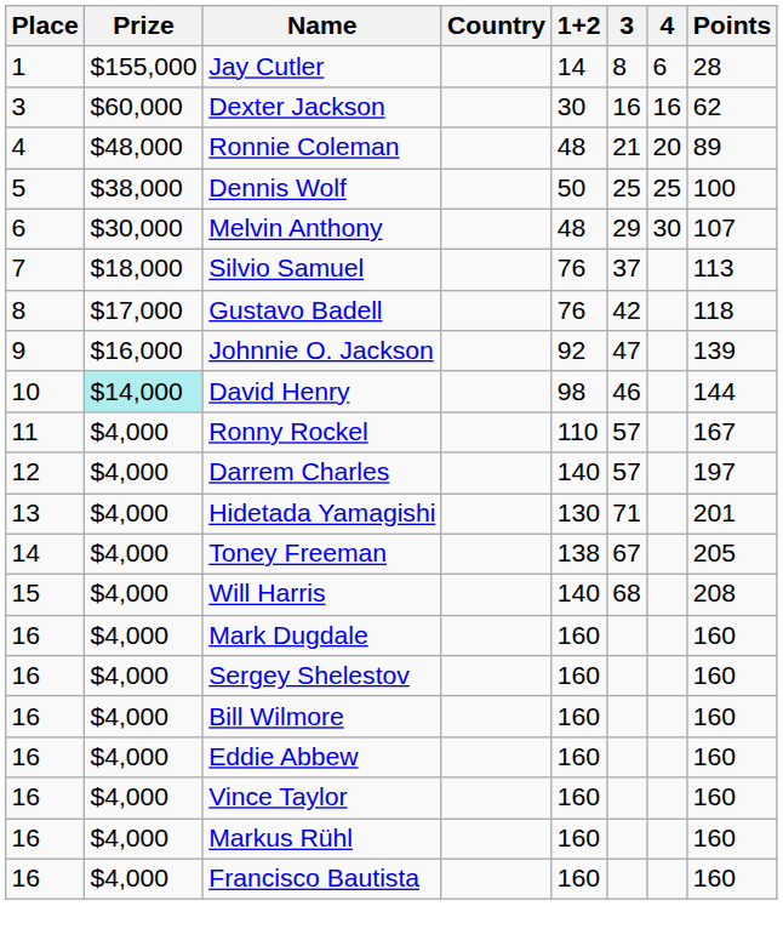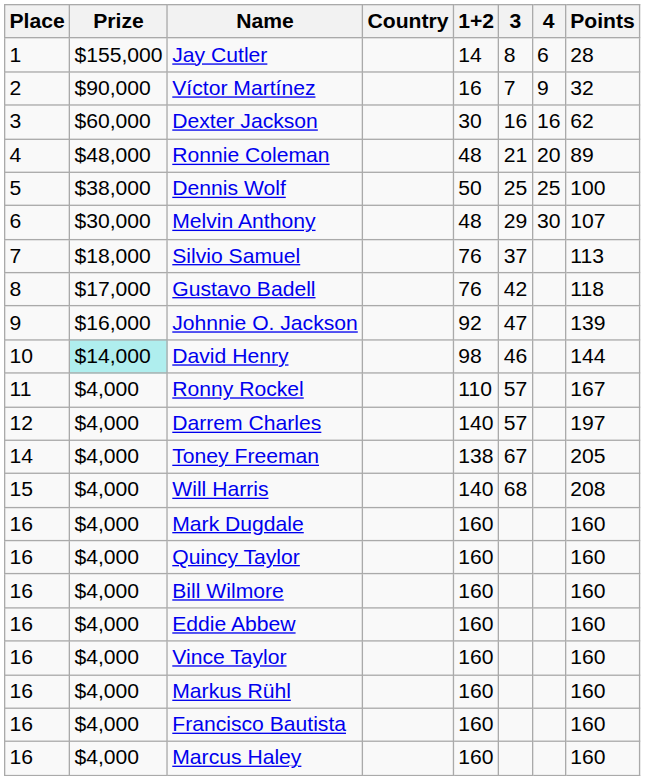 <table class="wikitable">
 <tr>
 <th>Place</th>
 <th>Prize</th>
 <th>Name</th>
 <th>Country</th>
 <th>1+2</th>
 <th>3</th>
 <th>4</th>
 <th>Points</th>
 </tr>
 <tr>
 <td>1</td>
 <td>$155,000</td>
 <td><a href='#'>Jay Cutler</a></td>
 <td></td>
 <td>14</td>
 <td>8</td>
 <td>6</td>
 <td>28</td>
+</tr>
+<tr>
+<td>2</td>
+<td>$90,000</td>
+<td><a href='#'>Víctor Martínez</a></td>
+<td></td>
+<td>16</td>
+<td>7</td>
+<td>9</td>
+<td>32</td>
 </tr>
 <tr>
 <td>3</td>
 <td>$60,000</td>
 <td><a href='#'>Dexter Jackson</a></td>
 <td></td>
 <td>30</td>
 <td>16</td>
 <td>16</td>
 <td>62</td>
 </tr>
 <tr>
 <td>4</td>
 <td>$48,000</td>
 <td><a href='#'>Ronnie Coleman</a></td>
 <td></td>
 <td>48</td>
 <td>21</td>
 <td>20</td>
 <td>89</td>
 </tr>
 <tr>
 <td>5</td>
 <td>$38,000</td>
 <td><a href='#'>Dennis Wolf</a></td>
 <td></td>
 <td>50</td>
 <td>25</td>
 <td>25</td>
 <td>100</td>
 </tr>
 <tr>
 <td>6</td>
 <td>$30,000</td>
 <td><a href='#'>Melvin Anthony</a></td>
 <td></td>
 <td>48</td>
 <td>29</td>
 <td>30</td>
 <td>107</td>
 </tr>
 <tr>
 <td>7</td>
 <td>$18,000</td>
 <td><a href='#'>Silvio Samuel</a></td>
 <td></td>
 <td>76</td>
 <td>37</td>
 <td></td>
 <td>113</td>
 </tr>
 <tr>
 <td>8</td>
 <td>$17,000</td>
 <td><a href='#'>Gustavo Badell</a></td>
 <td></td>
 <td>76</td>
 <td>42</td>
 <td></td>
 <td>118</td>
 </tr>
 <tr>
 <td>9</td>
 <td>$16,000</td>
 <td><a href='#'>Johnnie O. Jackson</a></td>
 <td></td>
 <td>92</td>
 <td>47</td>
 <td></td>
 <td>139</td>
 </tr>
 <tr>
 <td>10</td>
 <td style="background: paleturquoise;">$14,000</td>
 <td><a href='#'>David Henry</a></td>
 <td></td>
 <td>98</td>
 <td>46</td>
 <td></td>
 <td>144</td>
 </tr>
 <tr>
 <td>11</td>
 <td>$4,000</td>
 <td><a href='#'>Ronny Rockel</a></td>
 <td></td>
 <td>110</td>
 <td>57</td>
 <td></td>
 <td>167</td>
 </tr>
 <tr>
 <td>12</td>
 <td>$4,000</td>
 <td><a href='#'>Darrem Charles</a></td>
 <td></td>
 <td>140</td>
 <td>57</td>
 <td></td>
 <td>197</td>
 </tr>
 <tr>
-<td>13</td>
-<td>$4,000</td>
-<td><a href='#'>Hidetada Yamagishi</a></td>
-<td></td>
-<td>130</td>
-<td>71</td>
-<td></td>
-<td>201</td>
-</tr>
-<tr>
 <td>14</td>
 <td>$4,000</td>
 <td><a href='#'>Toney Freeman</a></td>
 <td></td>
 <td>138</td>
 <td>67</td>
 <td></td>
 <td>205</td>
 </tr>
 <tr>
 <td>15</td>
 <td>$4,000</td>
 <td><a href='#'>Will Harris</a></td>
 <td></td>
 <td>140</td>
 <td>68</td>
 <td></td>
 <td>208</td>
 </tr>
 <tr>
 <td>16</td>
 <td>$4,000</td>
 <td><a href='#'>Mark Dugdale</a></td>
 <td></td>
 <td>160</td>
 <td></td>
 <td></td>
 <td>160</td>
 </tr>
 <tr>
 <td>16</td>
 <td>$4,000</td>
-<td><a href='#'>Sergey Shelestov</a></td>
+<td><a href='#'>Quincy Taylor</a></td>
 <td></td>
 <td>160</td>
 <td></td>
 <td></td>
 <td>160</td>
 </tr>
 <tr>
 <td>16</td>
 <td>$4,000</td>
 <td><a href='#'>Bill Wilmore</a></td>
 <td></td>
 <td>160</td>
 <td></td>
 <td></td>
 <td>160</td>
 </tr>
 <tr>
 <td>16</td>
 <td>$4,000</td>
 <td><a href='#'>Eddie Abbew</a></td>
 <td></td>
 <td>160</td>
 <td></td>
 <td></td>
 <td>160</td>
 </tr>
 <tr>
 <td>16</td>
 <td>$4,000</td>
 <td><a href='#'>Vince Taylor</a></td>
 <td></td>
 <td>160</td>
 <td></td>
 <td></td>
 <td>160</td>
 </tr>
 <tr>
 <td>16</td>
 <td>$4,000</td>
 <td><a href='#'>Markus Rühl</a></td>
 <td></td>
 <td>160</td>
 <td></td>
 <td></td>
 <td>160</td>
 </tr>
 <tr>
 <td>16</td>
 <td>$4,000</td>
 <td><a href='#'>Francisco Bautista</a></td>
 <td></td>
 <td>160</td>
 <td></td>
 <td></td>
 <td>160</td>
 </tr>
+<tr>
+<td>16</td>
+<td>$4,000</td>
+<td><a href='#'>Marcus Haley</a></td>
+<td></td>
+<td>160</td>
+<td></td>
+<td></td>
+<td>160</td>
+</tr>
 </table>
